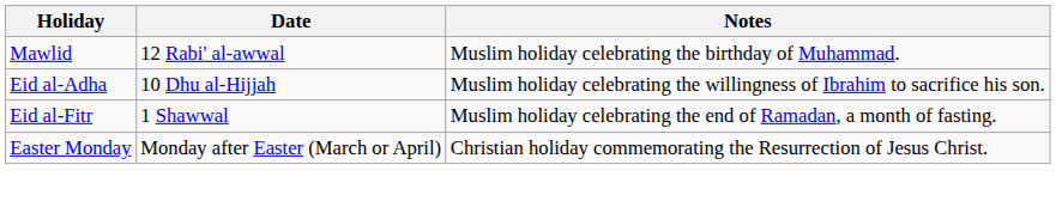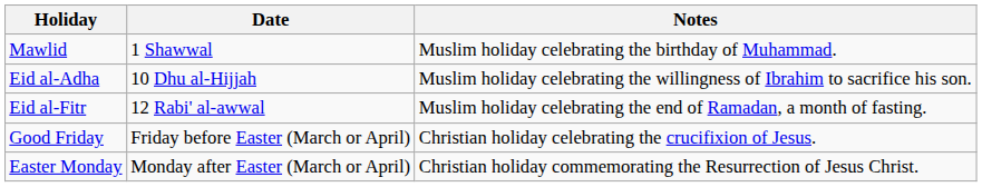 <table class="wikitable">
 <tr>
 <th>Holiday</th>
 <th>Date</th>
 <th>Notes</th>
 </tr>
 <tr>
 <td><a href='#'>Mawlid</a></td>
-<td>12 <a href='#'>Rabi' al-awwal</a></td>
+<td>1 <a href='#'>Shawwal</a></td>
 <td>Muslim holiday celebrating the birthday of <a href='#'>Muhammad</a>.</td>
 </tr>
 <tr>
 <td><a href='#'>Eid al-Adha</a></td>
 <td>10 <a href='#'>Dhu al-Hijjah</a></td>
 <td>Muslim holiday celebrating the willingness of <a href='#'>Ibrahim</a> to sacrifice his son.</td>
 </tr>
 <tr>
 <td><a href='#'>Eid al-Fitr</a></td>
-<td>1 <a href='#'>Shawwal</a></td>
+<td>12 <a href='#'>Rabi' al-awwal</a></td>
 <td>Muslim holiday celebrating the end of <a href='#'>Ramadan</a>, a month of fasting.</td>
+</tr>
+<tr>
+<td><a href='#'>Good Friday</a></td>
+<td>Friday before <a href='#'>Easter</a> (March or April)</td>
+<td>Christian holiday celebrating the <a href='#'>crucifixion of Jesus</a>.</td>
 </tr>
 <tr>
 <td><a href='#'>Easter Monday</a></td>
 <td>Monday after <a href='#'>Easter</a> (March or April)</td>
 <td>Christian holiday commemorating the Resurrection of Jesus Christ.</td>
 </tr>
 </table>
